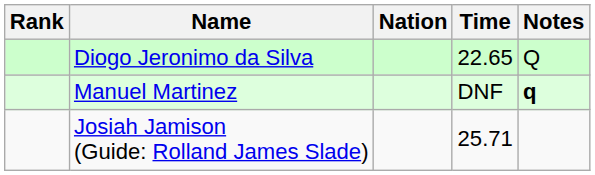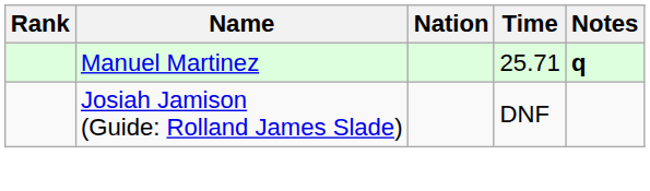 <table class="wikitable sortable">
 <tr>
 <th>Rank</th>
 <th>Name</th>
 <th>Nation</th>
 <th>Time</th>
 <th>Notes</th>
 </tr>
-<tr bgcolor=ccffcc>
-<td></td>
-<td><a href='#'>Diogo Jeronimo da Silva</a></td>
-<td></td>
-<td>22.65</td>
-<td>Q</td>
-</tr>
 <tr bgcolor=ddffdd>
 <td></td>
 <td><a href='#'>Manuel Martinez</a></td>
 <td></td>
-<td>DNF</td>
+<td>25.71</td>
 <td><strong>q</strong></td>
 </tr>
 <tr>
 <td></td>
 <td><a href='#'>Josiah Jamison</a><br>(Guide: <a href='#'>Rolland James Slade</a>)</td>
 <td></td>
-<td>25.71</td>
+<td>DNF</td>
 <td></td>
 </tr>
 </table>
